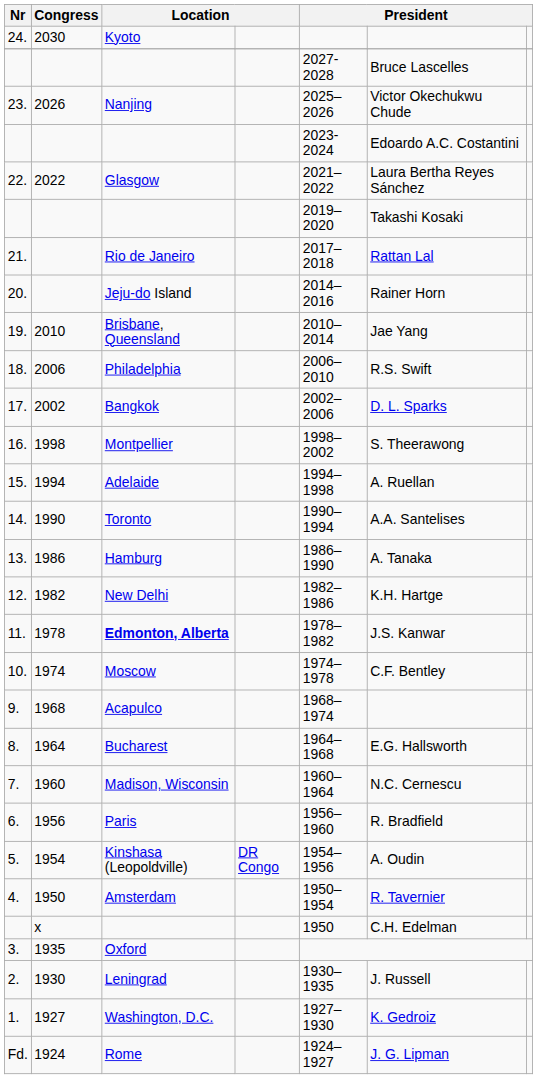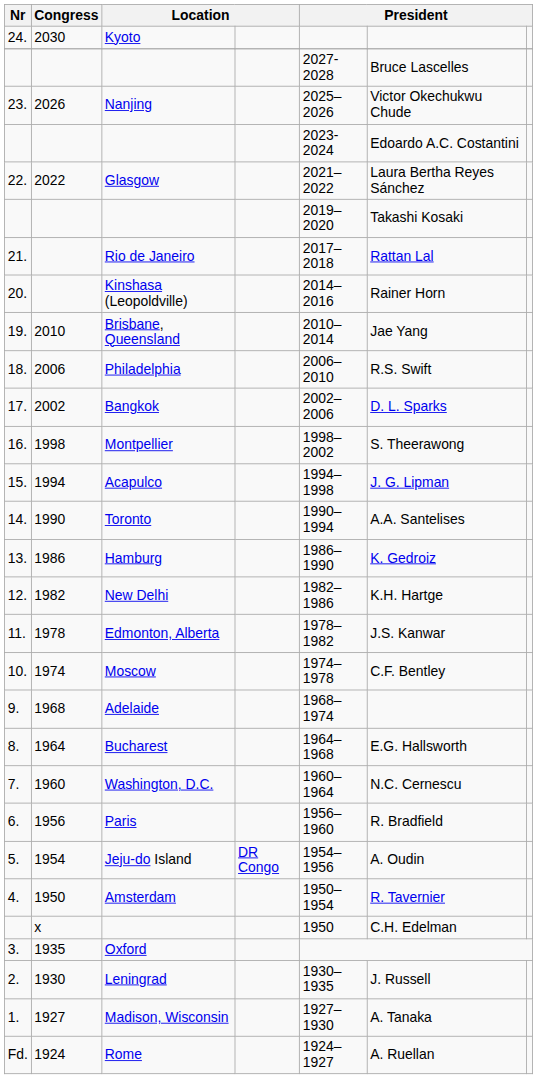 <table class="wikitable">
 <tr>
 <th>Nr</th>
 <th>Congress</th>
 <th colspan="2">Location</th>
 <th colspan="3">President</th>
 </tr>
 <tr>
 <td>24.</td>
 <td>2030</td>
 <td><a href='#'>Kyoto</a></td>
 <td></td>
 <td></td>
 <td></td>
 <td></td>
 </tr>
 <tr>
 </tr>
 <tr>
 <td></td>
 <td></td>
 <td></td>
 <td></td>
 <td>2027-2028</td>
 <td>Bruce Lascelles</td>
 <td></td>
 </tr>
 <tr>
 <td>23.</td>
 <td>2026</td>
 <td><a href='#'>Nanjing</a></td>
 <td></td>
 <td>2025–2026</td>
 <td>Victor Okechukwu Chude</td>
 <td></td>
 </tr>
 <tr>
 <td></td>
 <td></td>
 <td></td>
 <td></td>
 <td>2023-2024</td>
 <td>Edoardo A.C. Costantini</td>
 <td></td>
 </tr>
 <tr>
 <td>22.</td>
 <td>2022</td>
 <td><a href='#'>Glasgow</a></td>
 <td></td>
 <td>2021–2022</td>
 <td>Laura Bertha Reyes Sánchez</td>
 <td></td>
 </tr>
 <tr>
 <td></td>
 <td></td>
 <td></td>
 <td></td>
 <td>2019–2020</td>
 <td>Takashi Kosaki</td>
 <td></td>
 </tr>
 <tr>
 <td>21.</td>
 <td></td>
 <td><a href='#'>Rio de Janeiro</a></td>
 <td></td>
 <td>2017–2018</td>
 <td><a href='#'>Rattan Lal</a></td>
 <td></td>
 </tr>
 <tr>
 <td>20.</td>
 <td></td>
-<td><a href='#'>Jeju-do</a> Island</td>
+<td><a href='#'>Kinshasa</a> (Leopoldville)</td>
 <td></td>
 <td>2014–2016</td>
 <td>Rainer Horn</td>
 <td></td>
 </tr>
 <tr>
 <td>19.</td>
 <td>2010</td>
 <td><a href='#'>Brisbane</a>, <a href='#'>Queensland</a></td>
 <td></td>
 <td>2010–2014</td>
 <td>Jae Yang</td>
 <td></td>
 </tr>
 <tr>
 <td>18.</td>
 <td>2006</td>
 <td><a href='#'>Philadelphia</a></td>
 <td></td>
 <td>2006–2010</td>
 <td>R.S. Swift</td>
 <td></td>
 </tr>
 <tr>
 <td>17.</td>
 <td>2002</td>
 <td><a href='#'>Bangkok</a></td>
 <td></td>
 <td>2002–2006</td>
 <td><a href='#'>D. L. Sparks</a></td>
 <td></td>
 </tr>
 <tr>
 <td>16.</td>
 <td>1998</td>
 <td><a href='#'>Montpellier</a></td>
 <td></td>
 <td>1998–2002</td>
 <td>S. Theerawong</td>
 <td></td>
 </tr>
 <tr>
 <td>15.</td>
 <td>1994</td>
-<td><a href='#'>Adelaide</a></td>
+<td><a href='#'>Acapulco</a></td>
 <td></td>
 <td>1994–1998</td>
-<td>A. Ruellan</td>
+<td><a href='#'>J. G. Lipman</a></td>
 <td></td>
 </tr>
 <tr>
 <td>14.</td>
 <td>1990</td>
 <td><a href='#'>Toronto</a></td>
 <td></td>
 <td>1990–1994</td>
 <td>A.A. Santelises</td>
 <td></td>
 </tr>
 <tr>
 <td>13.</td>
 <td>1986</td>
 <td><a href='#'>Hamburg</a></td>
 <td></td>
 <td>1986–1990</td>
-<td>A. Tanaka</td>
+<td><a href='#'>K. Gedroiz</a></td>
 <td></td>
 </tr>
 <tr>
 <td>12.</td>
 <td>1982</td>
 <td><a href='#'>New Delhi</a></td>
 <td></td>
 <td>1982–1986</td>
 <td>K.H. Hartge</td>
 <td></td>
 </tr>
 <tr>
 <td>11.</td>
 <td>1978</td>
-<td><strong><a href='#'>Edmonton, Alberta</a></strong></td>
+<td><a href='#'>Edmonton, Alberta</a></td>
 <td></td>
 <td>1978–1982</td>
 <td>J.S. Kanwar</td>
 <td></td>
 </tr>
 <tr>
 <td>10.</td>
 <td>1974</td>
 <td><a href='#'>Moscow</a></td>
 <td></td>
 <td>1974–1978</td>
 <td>C.F. Bentley</td>
 <td></td>
 </tr>
 <tr>
 <td>9.</td>
 <td>1968</td>
-<td><a href='#'>Acapulco</a></td>
+<td><a href='#'>Adelaide</a></td>
 <td></td>
 <td>1968–1974</td>
 <td></td>
 <td></td>
 </tr>
 <tr>
 <td>8.</td>
 <td>1964</td>
 <td><a href='#'>Bucharest</a></td>
 <td></td>
 <td>1964–1968</td>
 <td>E.G. Hallsworth</td>
 <td></td>
 </tr>
 <tr>
 <td>7.</td>
 <td>1960</td>
-<td><a href='#'>Madison, Wisconsin</a></td>
+<td><a href='#'>Washington, D.C.</a></td>
 <td></td>
 <td>1960–1964</td>
 <td>N.C. Cernescu</td>
 <td></td>
 </tr>
 <tr>
 <td>6.</td>
 <td>1956</td>
 <td><a href='#'>Paris</a></td>
 <td></td>
 <td>1956–1960</td>
 <td>R. Bradfield</td>
 <td></td>
 </tr>
 <tr>
 <td>5.</td>
 <td>1954</td>
-<td><a href='#'>Kinshasa</a> (Leopoldville)</td>
+<td><a href='#'>Jeju-do</a> Island</td>
 <td> <a href='#'>DR Congo</a></td>
 <td>1954–1956</td>
 <td>A. Oudin</td>
 <td></td>
 </tr>
 <tr>
 <td>4.</td>
 <td>1950</td>
 <td><a href='#'>Amsterdam</a></td>
 <td></td>
 <td>1950–1954</td>
 <td><a href='#'>R. Tavernier</a></td>
 <td></td>
 </tr>
 <tr>
 <td></td>
 <td>x</td>
 <td></td>
 <td></td>
 <td>1950</td>
 <td>C.H. Edelman</td>
 <td></td>
 </tr>
 <tr>
 <td>3.</td>
 <td>1935</td>
 <td><a href='#'>Oxford</a></td>
 <td></td>
 </tr>
 <tr>
 <td>2.</td>
 <td>1930</td>
 <td><a href='#'>Leningrad</a></td>
 <td></td>
 <td>1930–1935</td>
 <td>J. Russell</td>
 <td></td>
 </tr>
 <tr>
 <td>1.</td>
 <td>1927</td>
-<td><a href='#'>Washington, D.C.</a></td>
+<td><a href='#'>Madison, Wisconsin</a></td>
 <td></td>
 <td>1927–1930</td>
-<td><a href='#'>K. Gedroiz</a></td>
+<td>A. Tanaka</td>
 <td></td>
 </tr>
 <tr>
 <td>Fd.</td>
 <td>1924</td>
 <td><a href='#'>Rome</a></td>
 <td></td>
 <td>1924–1927</td>
-<td><a href='#'>J. G. Lipman</a></td>
+<td>A. Ruellan</td>
 <td></td>
 </tr>
 </table>
